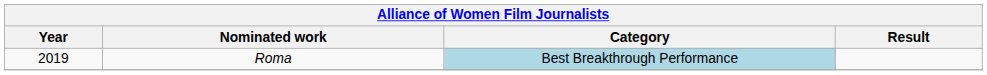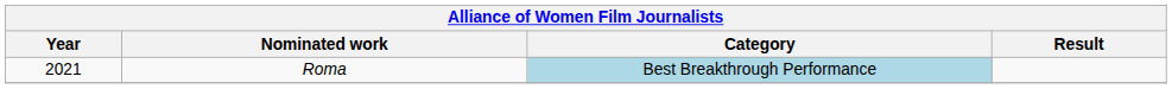 <table style="width:90%;" class="wikitable">
 <tr>
 <th colspan="4" style="text-align:center;"><a href='#'>Alliance of Women Film Journalists</a></th>
 </tr>
 <tr>
 <th style="width:10%;">Year</th>
 <th style="width:35%;">Nominated work</th>
 <th style="width:40%;">Category</th>
 <th style="width:15%;">Result</th>
 </tr>
 <tr>
-<td style="text-align:center;">2019</td>
+<td style="text-align:center;">2021</td>
 <td style="text-align:center;"><em>Roma</em></td>
 <td style="background: lightblue; text-align:center;">Best Breakthrough Performance</td>
 <td></td>
 </tr>
 <tr>
 </tr>
 </table>
